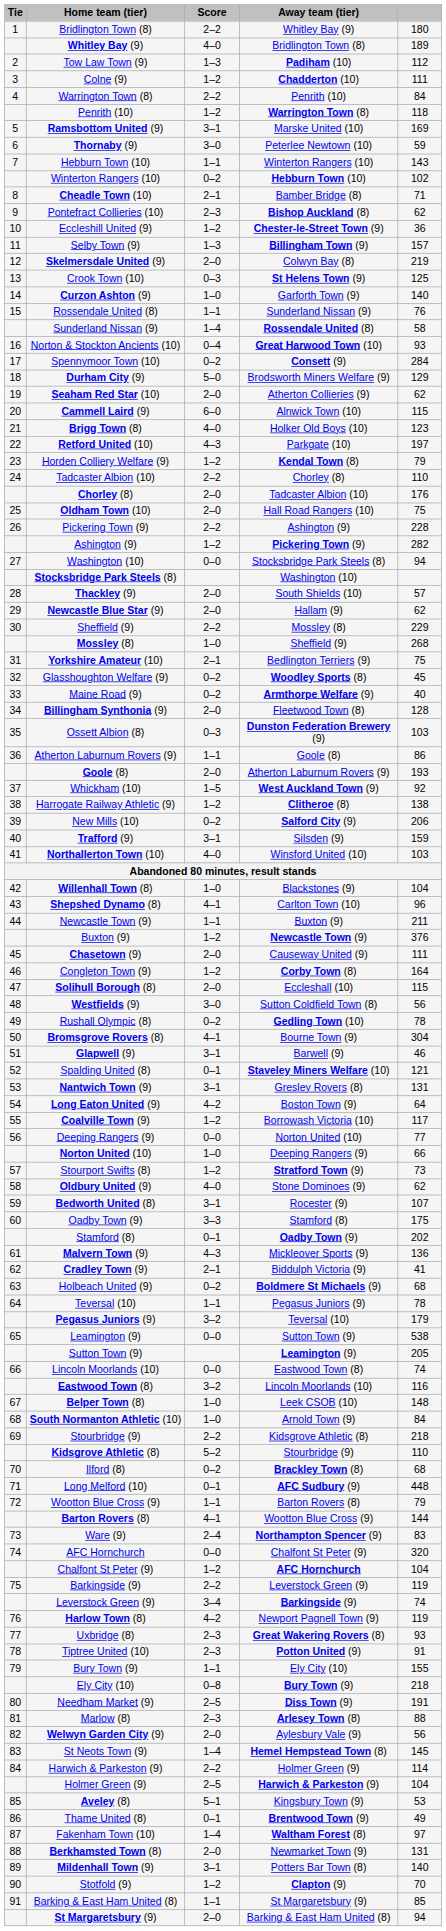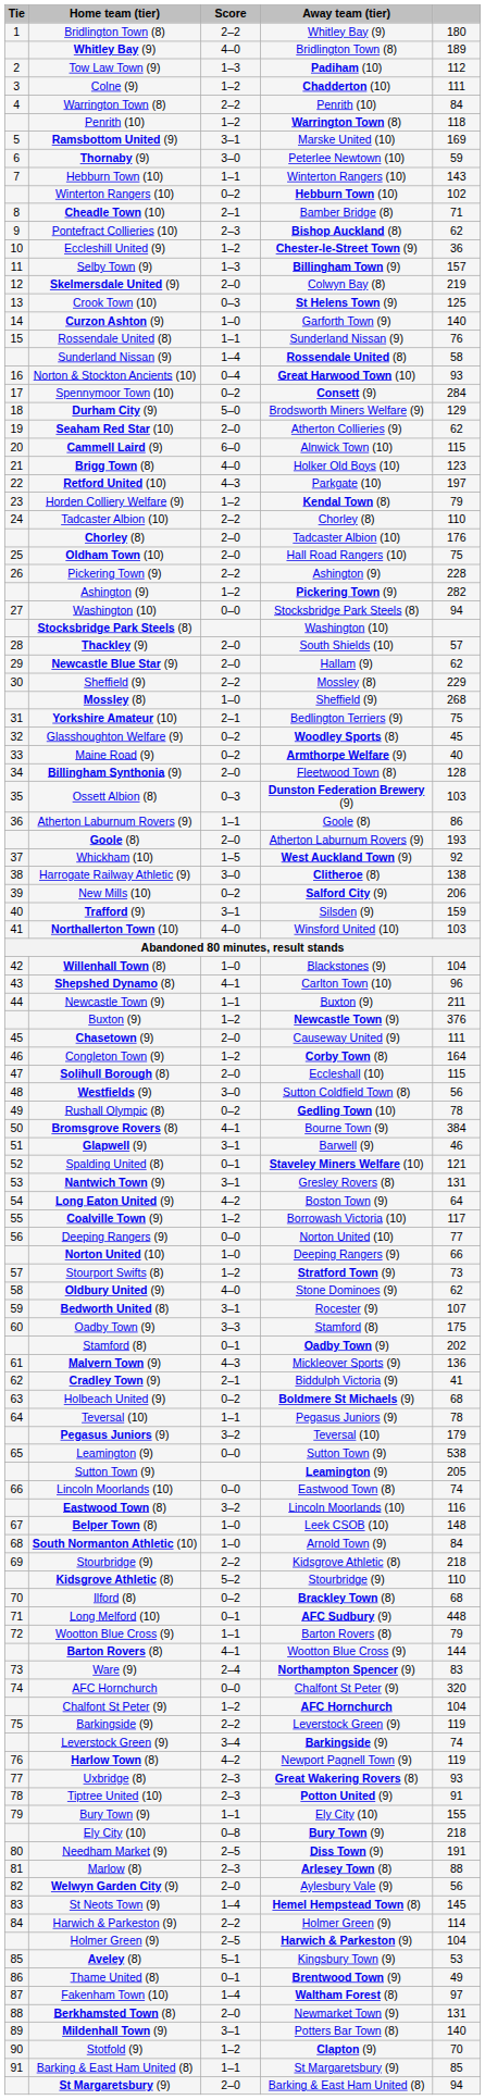 <table class="wikitable" style="width: 600px; background:WhiteSmoke; text-align:center; font-size:90%">
 <tr>
 <td scope="col" style="width:  5.00%; background:silver;"><strong>Tie</strong></td>
 <td scope="col" style="width: 36.25%; background:silver;"><strong>Home team (tier)</strong></td>
 <td scope="col" style="width: 12.50%; background:silver;"><strong>Score</strong></td>
 <td scope="col" style="width: 36.25%; background:silver;"><strong>Away team (tier)</strong></td>
 <td scope="col" style="width: 10.00%; background:silver;"><strong></strong></td>
 </tr>
 <tr>
 <td>1</td>
 <td><a href='#'>Bridlington Town</a> (8)</td>
 <td>2–2</td>
 <td><a href='#'>Whitley Bay</a> (9)</td>
 <td>180</td>
 </tr>
 <tr>
 <td><em></em></td>
 <td><strong><a href='#'>Whitley Bay</a></strong> (9)</td>
 <td>4–0</td>
 <td><a href='#'>Bridlington Town</a> (8)</td>
 <td>189</td>
 </tr>
 <tr>
 <td>2</td>
 <td><a href='#'>Tow Law Town</a> (9)</td>
 <td>1–3</td>
 <td><strong><a href='#'>Padiham</a></strong> (10)</td>
 <td>112</td>
 </tr>
 <tr>
 <td>3</td>
 <td><a href='#'>Colne</a> (9)</td>
 <td>1–2</td>
 <td><strong><a href='#'>Chadderton</a></strong> (10)</td>
 <td>111</td>
 </tr>
 <tr>
 <td>4</td>
 <td><a href='#'>Warrington Town</a> (8)</td>
 <td>2–2</td>
 <td><a href='#'>Penrith</a> (10)</td>
 <td>84</td>
 </tr>
 <tr>
 <td><em></em></td>
 <td><a href='#'>Penrith</a> (10)</td>
 <td>1–2</td>
 <td><strong><a href='#'>Warrington Town</a></strong> (8)</td>
 <td>118</td>
 </tr>
 <tr>
 <td>5</td>
 <td><strong><a href='#'>Ramsbottom United</a></strong> (9)</td>
 <td>3–1</td>
 <td><a href='#'>Marske United</a> (10)</td>
 <td>169</td>
 </tr>
 <tr>
 <td>6</td>
 <td><strong><a href='#'>Thornaby</a></strong> (9)</td>
 <td>3–0</td>
 <td><a href='#'>Peterlee Newtown</a> (10)</td>
 <td>59</td>
 </tr>
 <tr>
 <td>7</td>
 <td><a href='#'>Hebburn Town</a> (10)</td>
 <td>1–1</td>
 <td><a href='#'>Winterton Rangers</a> (10)</td>
 <td>143</td>
 </tr>
 <tr>
 <td><em></em></td>
 <td><a href='#'>Winterton Rangers</a> (10)</td>
 <td>0–2</td>
 <td><strong><a href='#'>Hebburn Town</a></strong> (10)</td>
 <td>102</td>
 </tr>
 <tr>
 <td>8</td>
 <td><strong><a href='#'>Cheadle Town</a></strong> (10)</td>
 <td>2–1</td>
 <td><a href='#'>Bamber Bridge</a> (8)</td>
 <td>71</td>
 </tr>
 <tr>
 <td>9</td>
 <td><a href='#'>Pontefract Collieries</a> (10)</td>
 <td>2–3</td>
 <td><strong><a href='#'>Bishop Auckland</a></strong> (8)</td>
 <td>62</td>
 </tr>
 <tr>
 <td>10</td>
 <td><a href='#'>Eccleshill United</a> (9)</td>
 <td>1–2</td>
 <td><strong><a href='#'>Chester-le-Street Town</a></strong> (9)</td>
 <td>36</td>
 </tr>
 <tr>
 <td>11</td>
 <td><a href='#'>Selby Town</a> (9)</td>
 <td>1–3</td>
 <td><strong><a href='#'>Billingham Town</a></strong> (9)</td>
 <td>157</td>
 </tr>
 <tr>
 <td>12</td>
 <td><strong><a href='#'>Skelmersdale United</a></strong> (9)</td>
 <td>2–0</td>
 <td><a href='#'>Colwyn Bay</a> (8)</td>
 <td>219</td>
 </tr>
 <tr>
 <td>13</td>
 <td><a href='#'>Crook Town</a> (10)</td>
 <td>0–3</td>
 <td><strong><a href='#'>St Helens Town</a></strong> (9)</td>
 <td>125</td>
 </tr>
 <tr>
 <td>14</td>
 <td><strong><a href='#'>Curzon Ashton</a></strong> (9)</td>
 <td>1–0</td>
 <td><a href='#'>Garforth Town</a> (9)</td>
 <td>140</td>
 </tr>
 <tr>
 <td>15</td>
 <td><a href='#'>Rossendale United</a> (8)</td>
 <td>1–1</td>
 <td><a href='#'>Sunderland Nissan</a> (9)</td>
 <td>76</td>
 </tr>
 <tr>
 <td><em></em></td>
 <td><a href='#'>Sunderland Nissan</a> (9)</td>
 <td>1–4</td>
 <td><strong><a href='#'>Rossendale United</a></strong> (8)</td>
 <td>58</td>
 </tr>
 <tr>
 <td>16</td>
 <td><a href='#'>Norton & Stockton Ancients</a> (10)</td>
 <td>0–4</td>
 <td><strong><a href='#'>Great Harwood Town</a></strong> (10)</td>
 <td>93</td>
 </tr>
 <tr>
 <td>17</td>
 <td><a href='#'>Spennymoor Town</a> (10)</td>
 <td>0–2</td>
 <td><strong><a href='#'>Consett</a></strong> (9)</td>
 <td>284</td>
 </tr>
 <tr>
 <td>18</td>
 <td><strong><a href='#'>Durham City</a></strong> (9)</td>
 <td>5–0</td>
 <td><a href='#'>Brodsworth Miners Welfare</a> (9)</td>
 <td>129</td>
 </tr>
 <tr>
 <td>19</td>
 <td><strong><a href='#'>Seaham Red Star</a></strong> (10)</td>
 <td>2–0</td>
 <td><a href='#'>Atherton Collieries</a> (9)</td>
 <td>62</td>
 </tr>
 <tr>
 <td>20</td>
 <td><strong><a href='#'>Cammell Laird</a></strong> (9)</td>
 <td>6–0</td>
 <td><a href='#'>Alnwick Town</a> (10)</td>
 <td>115</td>
 </tr>
 <tr>
 <td>21</td>
 <td><strong><a href='#'>Brigg Town</a></strong> (8)</td>
 <td>4–0</td>
 <td><a href='#'>Holker Old Boys</a> (10)</td>
 <td>123</td>
 </tr>
 <tr>
 <td>22</td>
 <td><strong><a href='#'>Retford United</a></strong> (10)</td>
 <td>4–3</td>
 <td><a href='#'>Parkgate</a> (10)</td>
 <td>197</td>
 </tr>
 <tr>
 <td>23</td>
 <td><a href='#'>Horden Colliery Welfare</a> (9)</td>
 <td>1–2</td>
 <td><strong><a href='#'>Kendal Town</a></strong> (8)</td>
 <td>79</td>
 </tr>
 <tr>
 <td>24</td>
 <td><a href='#'>Tadcaster Albion</a> (10)</td>
 <td>2–2</td>
 <td><a href='#'>Chorley</a> (8)</td>
 <td>110</td>
 </tr>
 <tr>
 <td><em></em></td>
 <td><strong><a href='#'>Chorley</a></strong> (8)</td>
 <td>2–0</td>
 <td><a href='#'>Tadcaster Albion</a> (10)</td>
 <td>176</td>
 </tr>
 <tr>
 <td>25</td>
 <td><strong><a href='#'>Oldham Town</a></strong> (10)</td>
 <td>2–0</td>
 <td><a href='#'>Hall Road Rangers</a> (10)</td>
 <td>75</td>
 </tr>
 <tr>
 <td>26</td>
 <td><a href='#'>Pickering Town</a> (9)</td>
 <td>2–2</td>
 <td><a href='#'>Ashington</a> (9)</td>
 <td>228</td>
 </tr>
 <tr>
 <td><em></em></td>
 <td><a href='#'>Ashington</a> (9)</td>
 <td>1–2</td>
 <td><strong><a href='#'>Pickering Town</a></strong> (9)</td>
 <td>282</td>
 </tr>
 <tr>
 <td>27</td>
 <td><a href='#'>Washington</a> (10)</td>
 <td>0–0</td>
 <td><a href='#'>Stocksbridge Park Steels</a> (8)</td>
 <td>94</td>
 </tr>
 <tr>
 <td><em></em></td>
 <td><strong><a href='#'>Stocksbridge Park Steels</a></strong> (8)</td>
 <td></td>
 <td><a href='#'>Washington</a> (10)</td>
 <td></td>
 </tr>
 <tr>
 <td>28</td>
 <td><strong><a href='#'>Thackley</a></strong> (9)</td>
 <td>2–0</td>
 <td><a href='#'>South Shields</a> (10)</td>
 <td>57</td>
 </tr>
 <tr>
 <td>29</td>
 <td><strong><a href='#'>Newcastle Blue Star</a></strong> (9)</td>
 <td>2–0</td>
 <td><a href='#'>Hallam</a> (9)</td>
 <td>62</td>
 </tr>
 <tr>
 <td>30</td>
 <td><a href='#'>Sheffield</a> (9)</td>
 <td>2–2</td>
 <td><a href='#'>Mossley</a> (8)</td>
 <td>229</td>
 </tr>
 <tr>
 <td><em></em></td>
 <td><strong><a href='#'>Mossley</a></strong> (8)</td>
 <td>1–0</td>
 <td><a href='#'>Sheffield</a> (9)</td>
 <td>268</td>
 </tr>
 <tr>
 <td>31</td>
 <td><strong><a href='#'>Yorkshire Amateur</a></strong> (10)</td>
 <td>2–1</td>
 <td><a href='#'>Bedlington Terriers</a> (9)</td>
 <td>75</td>
 </tr>
 <tr>
 <td>32</td>
 <td><a href='#'>Glasshoughton Welfare</a> (9)</td>
 <td>0–2</td>
 <td><strong><a href='#'>Woodley Sports</a></strong> (8)</td>
 <td>45</td>
 </tr>
 <tr>
 <td>33</td>
 <td><a href='#'>Maine Road</a> (9)</td>
 <td>0–2</td>
 <td><strong><a href='#'>Armthorpe Welfare</a></strong> (9)</td>
 <td>40</td>
 </tr>
 <tr>
 <td>34</td>
 <td><strong><a href='#'>Billingham Synthonia</a></strong> (9)</td>
 <td>2–0</td>
 <td><a href='#'>Fleetwood Town</a> (8)</td>
 <td>128</td>
 </tr>
 <tr>
 <td>35</td>
 <td><a href='#'>Ossett Albion</a> (8)</td>
 <td>0–3</td>
 <td><strong><a href='#'>Dunston Federation Brewery</a></strong> (9)</td>
 <td>103</td>
 </tr>
 <tr>
 <td>36</td>
 <td><a href='#'>Atherton Laburnum Rovers</a> (9)</td>
 <td>1–1</td>
 <td><a href='#'>Goole</a> (8)</td>
 <td>86</td>
 </tr>
 <tr>
 <td><em></em></td>
 <td><strong><a href='#'>Goole</a></strong> (8)</td>
 <td>2–0</td>
 <td><a href='#'>Atherton Laburnum Rovers</a> (9)</td>
 <td>193</td>
 </tr>
 <tr>
 <td>37</td>
 <td><a href='#'>Whickham</a> (10)</td>
 <td>1–5</td>
 <td><strong><a href='#'>West Auckland Town</a></strong> (9)</td>
 <td>92</td>
 </tr>
 <tr>
 <td>38</td>
 <td><a href='#'>Harrogate Railway Athletic</a> (9)</td>
-<td>1–2</td>
+<td>3–0</td>
 <td><strong><a href='#'>Clitheroe</a></strong> (8)</td>
 <td>138</td>
 </tr>
 <tr>
 <td>39</td>
 <td><a href='#'>New Mills</a> (10)</td>
 <td>0–2</td>
 <td><strong><a href='#'>Salford City</a></strong> (9)</td>
 <td>206</td>
 </tr>
 <tr>
 <td>40</td>
 <td><strong><a href='#'>Trafford</a></strong> (9)</td>
 <td>3–1</td>
 <td><a href='#'>Silsden</a> (9)</td>
 <td>159</td>
 </tr>
 <tr>
 <td>41</td>
 <td><strong><a href='#'>Northallerton Town</a></strong> (10)</td>
 <td>4–0</td>
 <td><a href='#'>Winsford United</a> (10)</td>
 <td>103</td>
 </tr>
 <tr>
 <th colspan="5">Abandoned 80 minutes, result stands</th>
 </tr>
 <tr>
 <td>42</td>
 <td><strong><a href='#'>Willenhall Town</a></strong> (8)</td>
 <td>1–0</td>
 <td><a href='#'>Blackstones</a> (9)</td>
 <td>104</td>
 </tr>
 <tr>
 <td>43</td>
 <td><strong><a href='#'>Shepshed Dynamo</a></strong> (8)</td>
 <td>4–1</td>
 <td><a href='#'>Carlton Town</a> (10)</td>
 <td>96</td>
 </tr>
 <tr>
 <td>44</td>
 <td><a href='#'>Newcastle Town</a> (9)</td>
 <td>1–1</td>
 <td><a href='#'>Buxton</a> (9)</td>
 <td>211</td>
 </tr>
 <tr>
 <td><em></em></td>
 <td><a href='#'>Buxton</a> (9)</td>
 <td>1–2</td>
 <td><strong><a href='#'>Newcastle Town</a></strong> (9)</td>
 <td>376</td>
 </tr>
 <tr>
 <td>45</td>
 <td><strong><a href='#'>Chasetown</a></strong> (9)</td>
 <td>2–0</td>
 <td><a href='#'>Causeway United</a> (9)</td>
 <td>111</td>
 </tr>
 <tr>
 <td>46</td>
 <td><a href='#'>Congleton Town</a> (9)</td>
 <td>1–2</td>
 <td><strong><a href='#'>Corby Town</a></strong> (8)</td>
 <td>164</td>
 </tr>
 <tr>
 <td>47</td>
 <td><strong><a href='#'>Solihull Borough</a></strong> (8)</td>
 <td>2–0</td>
 <td><a href='#'>Eccleshall</a> (10)</td>
 <td>115</td>
 </tr>
 <tr>
 <td>48</td>
 <td><strong><a href='#'>Westfields</a></strong> (9)</td>
 <td>3–0</td>
 <td><a href='#'>Sutton Coldfield Town</a> (8)</td>
 <td>56</td>
 </tr>
 <tr>
 <td>49</td>
 <td><a href='#'>Rushall Olympic</a> (8)</td>
 <td>0–2</td>
 <td><strong><a href='#'>Gedling Town</a></strong> (10)</td>
 <td>78</td>
 </tr>
 <tr>
 <td>50</td>
 <td><strong><a href='#'>Bromsgrove Rovers</a></strong> (8)</td>
 <td>4–1</td>
 <td><a href='#'>Bourne Town</a> (9)</td>
-<td>304</td>
+<td>384</td>
 </tr>
 <tr>
 <td>51</td>
 <td><strong><a href='#'>Glapwell</a></strong> (9)</td>
 <td>3–1</td>
 <td><a href='#'>Barwell</a> (9)</td>
 <td>46</td>
 </tr>
 <tr>
 <td>52</td>
 <td><a href='#'>Spalding United</a> (8)</td>
 <td>0–1</td>
 <td><strong><a href='#'>Staveley Miners Welfare</a></strong> (10)</td>
 <td>121</td>
 </tr>
 <tr>
 <td>53</td>
 <td><strong><a href='#'>Nantwich Town</a></strong> (9)</td>
 <td>3–1</td>
 <td><a href='#'>Gresley Rovers</a> (8)</td>
 <td>131</td>
 </tr>
 <tr>
 <td>54</td>
 <td><strong><a href='#'>Long Eaton United</a></strong> (9)</td>
 <td>4–2</td>
 <td><a href='#'>Boston Town</a> (9)</td>
 <td>64</td>
 </tr>
 <tr>
 <td>55</td>
 <td><strong><a href='#'>Coalville Town</a></strong> (9)</td>
 <td>1–2</td>
 <td><a href='#'>Borrowash Victoria</a> (10)</td>
 <td>117</td>
 </tr>
 <tr>
 <td>56</td>
 <td><a href='#'>Deeping Rangers</a> (9)</td>
 <td>0–0</td>
 <td><a href='#'>Norton United</a> (10)</td>
 <td>77</td>
 </tr>
 <tr>
 <td><em></em></td>
 <td><strong><a href='#'>Norton United</a></strong> (10)</td>
 <td>1–0</td>
 <td><a href='#'>Deeping Rangers</a> (9)</td>
 <td>66</td>
 </tr>
 <tr>
 <td>57</td>
 <td><a href='#'>Stourport Swifts</a> (8)</td>
 <td>1–2</td>
 <td><strong><a href='#'>Stratford Town</a></strong> (9)</td>
 <td>73</td>
 </tr>
 <tr>
 <td>58</td>
 <td><strong><a href='#'>Oldbury United</a></strong> (9)</td>
 <td>4–0</td>
 <td><a href='#'>Stone Dominoes</a> (9)</td>
 <td>62</td>
 </tr>
 <tr>
 <td>59</td>
 <td><strong><a href='#'>Bedworth United</a></strong> (8)</td>
 <td>3–1</td>
 <td><a href='#'>Rocester</a> (9)</td>
 <td>107</td>
 </tr>
 <tr>
 <td>60</td>
 <td><a href='#'>Oadby Town</a> (9)</td>
 <td>3–3</td>
 <td><a href='#'>Stamford</a> (8)</td>
 <td>175</td>
 </tr>
 <tr>
 <td><em></em></td>
 <td><a href='#'>Stamford</a> (8)</td>
 <td>0–1</td>
 <td><strong><a href='#'>Oadby Town</a></strong> (9)</td>
 <td>202</td>
 </tr>
 <tr>
 <td>61</td>
 <td><strong><a href='#'>Malvern Town</a></strong> (9)</td>
 <td>4–3</td>
 <td><a href='#'>Mickleover Sports</a> (9)</td>
 <td>136</td>
 </tr>
 <tr>
 <td>62</td>
 <td><strong><a href='#'>Cradley Town</a></strong> (9)</td>
 <td>2–1</td>
 <td><a href='#'>Biddulph Victoria</a> (9)</td>
 <td>41</td>
 </tr>
 <tr>
 <td>63</td>
 <td><a href='#'>Holbeach United</a> (9)</td>
 <td>0–2</td>
 <td><strong><a href='#'>Boldmere St Michaels</a></strong> (9)</td>
 <td>68</td>
 </tr>
 <tr>
 <td>64</td>
 <td><a href='#'>Teversal</a> (10)</td>
 <td>1–1</td>
 <td><a href='#'>Pegasus Juniors</a> (9)</td>
 <td>78</td>
 </tr>
 <tr>
 <td><em></em></td>
 <td><strong><a href='#'>Pegasus Juniors</a></strong> (9)</td>
 <td>3–2</td>
 <td><a href='#'>Teversal</a> (10)</td>
 <td>179</td>
 </tr>
 <tr>
 <td>65</td>
 <td><a href='#'>Leamington</a> (9)</td>
 <td>0–0</td>
 <td><a href='#'>Sutton Town</a> (9)</td>
 <td>538</td>
 </tr>
 <tr>
 <td><em></em></td>
 <td><a href='#'>Sutton Town</a> (9)</td>
 <td></td>
 <td><strong><a href='#'>Leamington</a></strong> (9)</td>
 <td>205</td>
 </tr>
 <tr>
 <td>66</td>
 <td><a href='#'>Lincoln Moorlands</a> (10)</td>
 <td>0–0</td>
 <td><a href='#'>Eastwood Town</a> (8)</td>
 <td>74</td>
 </tr>
 <tr>
 <td><em></em></td>
 <td><strong><a href='#'>Eastwood Town</a></strong> (8)</td>
 <td>3–2</td>
 <td><a href='#'>Lincoln Moorlands</a> (10)</td>
 <td>116</td>
 </tr>
 <tr>
 <td>67</td>
 <td><strong><a href='#'>Belper Town</a></strong> (8)</td>
 <td>1–0</td>
 <td><a href='#'>Leek CSOB</a> (10)</td>
 <td>148</td>
 </tr>
 <tr>
 <td>68</td>
 <td><strong><a href='#'>South Normanton Athletic</a></strong> (10)</td>
 <td>1–0</td>
 <td><a href='#'>Arnold Town</a> (9)</td>
 <td>84</td>
 </tr>
 <tr>
 <td>69</td>
 <td><a href='#'>Stourbridge</a> (9)</td>
 <td>2–2</td>
 <td><a href='#'>Kidsgrove Athletic</a> (8)</td>
 <td>218</td>
 </tr>
 <tr>
 <td><em></em></td>
 <td><strong><a href='#'>Kidsgrove Athletic</a></strong> (8)</td>
 <td>5–2</td>
 <td><a href='#'>Stourbridge</a> (9)</td>
 <td>110</td>
 </tr>
 <tr>
 <td>70</td>
 <td><a href='#'>Ilford</a> (8)</td>
 <td>0–2</td>
 <td><strong><a href='#'>Brackley Town</a></strong> (8)</td>
 <td>68</td>
 </tr>
 <tr>
 <td>71</td>
 <td><a href='#'>Long Melford</a> (10)</td>
 <td>0–1</td>
 <td><strong><a href='#'>AFC Sudbury</a></strong> (9)</td>
 <td>448</td>
 </tr>
 <tr>
 <td>72</td>
 <td><a href='#'>Wootton Blue Cross</a> (9)</td>
 <td>1–1</td>
 <td><a href='#'>Barton Rovers</a> (8)</td>
 <td>79</td>
 </tr>
 <tr>
 <td><em></em></td>
 <td><strong><a href='#'>Barton Rovers</a></strong> (8)</td>
 <td>4–1</td>
 <td><a href='#'>Wootton Blue Cross</a> (9)</td>
 <td>144</td>
 </tr>
 <tr>
 <td>73</td>
 <td><a href='#'>Ware</a> (9)</td>
 <td>2–4</td>
 <td><strong><a href='#'>Northampton Spencer</a></strong> (9)</td>
 <td>83</td>
 </tr>
 <tr>
 <td>74</td>
 <td><a href='#'>AFC Hornchurch</a></td>
 <td>0–0</td>
 <td><a href='#'>Chalfont St Peter</a> (9)</td>
 <td>320</td>
 </tr>
 <tr>
 <td><em></em></td>
 <td><a href='#'>Chalfont St Peter</a> (9)</td>
 <td>1–2</td>
 <td><strong><a href='#'>AFC Hornchurch</a></strong></td>
 <td>104</td>
 </tr>
 <tr>
 <td>75</td>
 <td><a href='#'>Barkingside</a> (9)</td>
 <td>2–2</td>
 <td><a href='#'>Leverstock Green</a> (9)</td>
 <td>119</td>
 </tr>
 <tr>
 <td><em></em></td>
 <td><a href='#'>Leverstock Green</a> (9)</td>
 <td>3–4</td>
 <td><strong><a href='#'>Barkingside</a></strong> (9)</td>
 <td>74</td>
 </tr>
 <tr>
 <td>76</td>
 <td><strong><a href='#'>Harlow Town</a></strong> (8)</td>
 <td>4–2</td>
 <td><a href='#'>Newport Pagnell Town</a> (9)</td>
 <td>119</td>
 </tr>
 <tr>
 <td>77</td>
 <td><a href='#'>Uxbridge</a> (8)</td>
 <td>2–3</td>
 <td><strong><a href='#'>Great Wakering Rovers</a></strong> (8)</td>
 <td>93</td>
 </tr>
 <tr>
 <td>78</td>
 <td><a href='#'>Tiptree United</a> (10)</td>
 <td>2–3</td>
 <td><strong><a href='#'>Potton United</a></strong> (9)</td>
 <td>91</td>
 </tr>
 <tr>
 <td>79</td>
 <td><a href='#'>Bury Town</a> (9)</td>
 <td>1–1</td>
 <td><a href='#'>Ely City</a> (10)</td>
 <td>155</td>
 </tr>
 <tr>
 <td><em></em></td>
 <td><a href='#'>Ely City</a> (10)</td>
 <td>0–8</td>
 <td><strong><a href='#'>Bury Town</a></strong> (9)</td>
 <td>218</td>
 </tr>
 <tr>
 <td>80</td>
 <td><a href='#'>Needham Market</a> (9)</td>
 <td>2–5</td>
 <td><strong><a href='#'>Diss Town</a></strong> (9)</td>
 <td>191</td>
 </tr>
 <tr>
 <td>81</td>
 <td><a href='#'>Marlow</a> (8)</td>
 <td>2–3</td>
 <td><strong><a href='#'>Arlesey Town</a></strong> (8)</td>
 <td>88</td>
 </tr>
 <tr>
 <td>82</td>
 <td><strong><a href='#'>Welwyn Garden City</a></strong> (9)</td>
 <td>2–0</td>
 <td><a href='#'>Aylesbury Vale</a> (9)</td>
 <td>56</td>
 </tr>
 <tr>
 <td>83</td>
 <td><a href='#'>St Neots Town</a> (9)</td>
 <td>1–4</td>
 <td><strong><a href='#'>Hemel Hempstead Town</a></strong> (8)</td>
 <td>145</td>
 </tr>
 <tr>
 <td>84</td>
 <td><a href='#'>Harwich & Parkeston</a> (9)</td>
 <td>2–2</td>
 <td><a href='#'>Holmer Green</a> (9)</td>
 <td>114</td>
 </tr>
 <tr>
 <td><em></em></td>
 <td><a href='#'>Holmer Green</a> (9)</td>
 <td>2–5</td>
 <td><strong><a href='#'>Harwich & Parkeston</a></strong> (9)</td>
 <td>104</td>
 </tr>
 <tr>
 <td>85</td>
 <td><strong><a href='#'>Aveley</a></strong> (8)</td>
 <td>5–1</td>
 <td><a href='#'>Kingsbury Town</a> (9)</td>
 <td>53</td>
 </tr>
 <tr>
 <td>86</td>
 <td><a href='#'>Thame United</a> (8)</td>
 <td>0–1</td>
 <td><strong><a href='#'>Brentwood Town</a></strong> (9)</td>
 <td>49</td>
 </tr>
 <tr>
 <td>87</td>
 <td><a href='#'>Fakenham Town</a> (10)</td>
 <td>1–4</td>
 <td><strong><a href='#'>Waltham Forest</a></strong> (8)</td>
 <td>97</td>
 </tr>
 <tr>
 <td>88</td>
 <td><strong><a href='#'>Berkhamsted Town</a></strong> (8)</td>
 <td>2–0</td>
 <td><a href='#'>Newmarket Town</a> (9)</td>
 <td>131</td>
 </tr>
 <tr>
 <td>89</td>
 <td><strong><a href='#'>Mildenhall Town</a></strong> (9)</td>
 <td>3–1</td>
 <td><a href='#'>Potters Bar Town</a> (8)</td>
 <td>140</td>
 </tr>
 <tr>
 <td>90</td>
 <td><a href='#'>Stotfold</a> (9)</td>
 <td>1–2</td>
 <td><strong><a href='#'>Clapton</a></strong> (9)</td>
 <td>70</td>
 </tr>
 <tr>
 <td>91</td>
 <td><a href='#'>Barking & East Ham United</a> (8)</td>
 <td>1–1</td>
 <td><a href='#'>St Margaretsbury</a> (9)</td>
 <td>85</td>
 </tr>
 <tr>
 <td><em></em></td>
 <td><strong><a href='#'>St Margaretsbury</a></strong> (9)</td>
 <td>2–0</td>
 <td><a href='#'>Barking & East Ham United</a> (8)</td>
 <td>94</td>
 </tr>
 </table>
